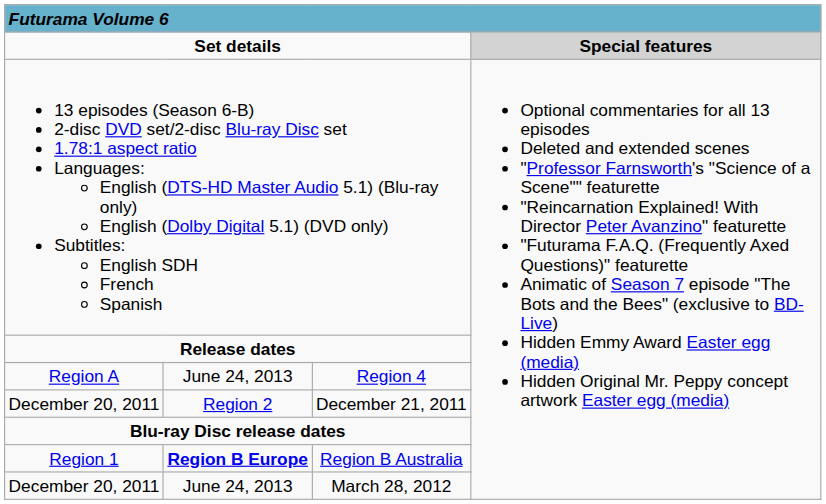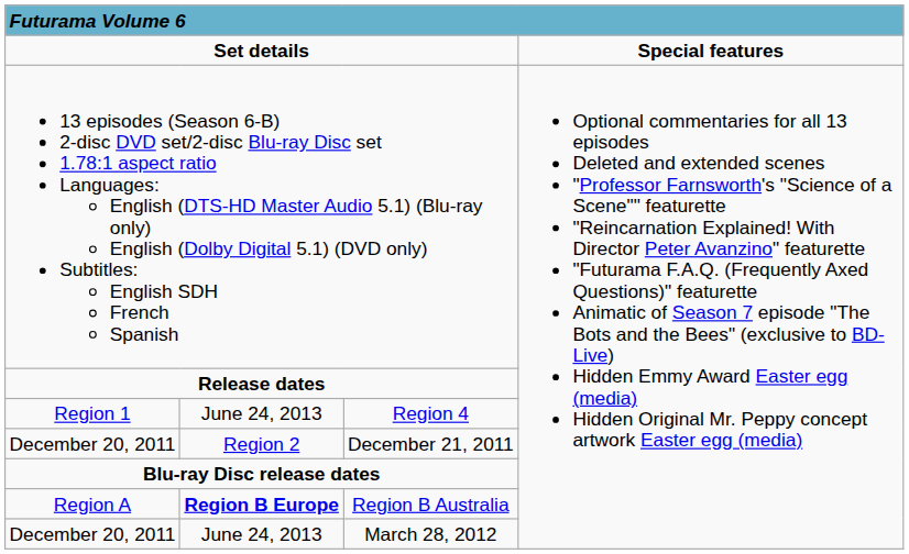 <table class="wikitable" style="font-size:95%;">
 <tr>
 <td colspan="5" style="background-color: #66b1cc;"><strong><em>Futurama Volume 6</em></strong></td>
 </tr>
 <tr valign="top">
 <td align="center" width="400" colspan="3"><strong>Set details</strong></td>
-<td width="300" align="center" style="background: lightgrey;"><strong>Special features</strong></td>
+<td width="300" align="center"><strong>Special features</strong></td>
 </tr>
 <tr valign="top">
 <td colspan="3" align="left" width="400"><br><ul><li>13 episodes (Season 6-B)</li><li>2-disc <a href='#'>DVD</a> set/2-disc <a href='#'>Blu-ray Disc</a> set</li><li><a href='#'>1.78:1 aspect ratio</a></li><li>Languages:<ul><li>English (<a href='#'>DTS-HD Master Audio</a> 5.1) (Blu-ray only)</li><li>English (<a href='#'>Dolby Digital</a> 5.1) (DVD only)</li></ul></li><li>Subtitles:<ul><li>English SDH</li><li>French</li><li>Spanish</li></ul></li></ul></td>
 <td rowspan="7" align="left" width="300"><br><ul><li>Optional commentaries for all 13 episodes</li><li>Deleted and extended scenes</li><li>"<a href='#'>Professor Farnsworth</a>'s "Science of a Scene"" featurette</li><li>"Reincarnation Explained! With Director <a href='#'>Peter Avanzino</a>" featurette</li><li>"Futurama F.A.Q. (Frequently Axed Questions)" featurette</li><li>Animatic of <a href='#'>Season 7</a> episode "The Bots and the Bees" (exclusive to <a href='#'>BD-Live</a>)</li><li>Hidden Emmy Award <a href='#'>Easter egg (media)</a></li><li>Hidden Original Mr. Peppy concept artwork <a href='#'>Easter egg (media)</a></li></ul></td>
 </tr>
 <tr>
 <td colspan="3" align="center"><strong>Release dates</strong></td>
 </tr>
 <tr>
-<td align="center"><a href='#'>Region A</a></td>
+<td align="center"><a href='#'>Region 1</a></td>
 <td align="center">June 24, 2013</td>
 <td align="center"><a href='#'>Region 4</a></td>
 </tr>
 <tr>
 <td align="center">December 20, 2011</td>
 <td align="center"><a href='#'>Region 2</a></td>
 <td align="center">December 21, 2011</td>
 </tr>
 <tr>
 <td colspan="3" align="center"><strong>Blu-ray Disc release dates</strong></td>
 </tr>
 <tr>
-<td align="center"><a href='#'>Region 1</a></td>
+<td align="center"><a href='#'>Region A</a></td>
 <td align="center"><strong><a href='#'>Region B Europe</a></strong></td>
 <td align="center"><a href='#'>Region B Australia</a></td>
 </tr>
 <tr>
 <td align="center">December 20, 2011</td>
 <td align="center">June 24, 2013</td>
 <td align="center">March 28, 2012</td>
 </tr>
 </table>
